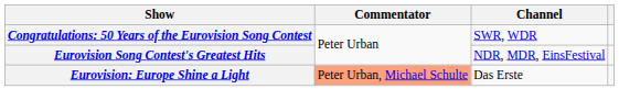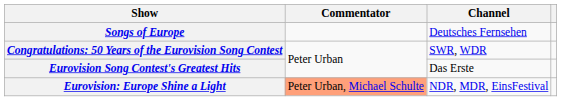 <table class="wikitable plainrowheaders">
 <tr>
 <th>Show</th>
 <th>Commentator</th>
 <th>Channel</th>
 <th></th>
+</tr>
+<tr>
+<th scope="row"><em><a href='#'>Songs of Europe</a></em></th>
+<td></td>
+<td><a href='#'>Deutsches Fernsehen</a></td>
+<td></td>
 </tr>
 <tr>
 <th scope="row"><em><a href='#'>Congratulations: 50 Years of the Eurovision Song Contest</a></em></th>
 <td rowspan="2">Peter Urban</td>
 <td><a href='#'>SWR</a>, <a href='#'>WDR</a></td>
 <td></td>
 </tr>
 <tr>
 <th scope="row"><em><a href='#'>Eurovision Song Contest's Greatest Hits</a></em></th>
-<td><a href='#'>NDR</a>, <a href='#'>MDR</a>, <a href='#'>EinsFestival</a></td>
+<td>Das Erste</td>
 <td></td>
 </tr>
 <tr>
 <th scope="row"><em><a href='#'>Eurovision: Europe Shine a Light</a></em></th>
 <td style="background: lightsalmon;">Peter Urban, <a href='#'>Michael Schulte</a></td>
-<td>Das Erste</td>
+<td><a href='#'>NDR</a>, <a href='#'>MDR</a>, <a href='#'>EinsFestival</a></td>
 <td></td>
 </tr>
 </table>
